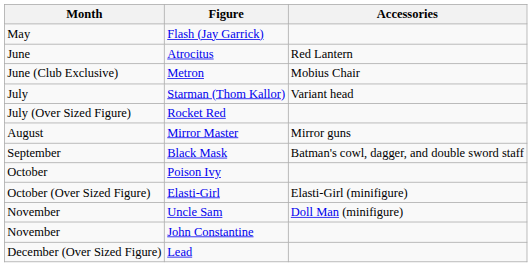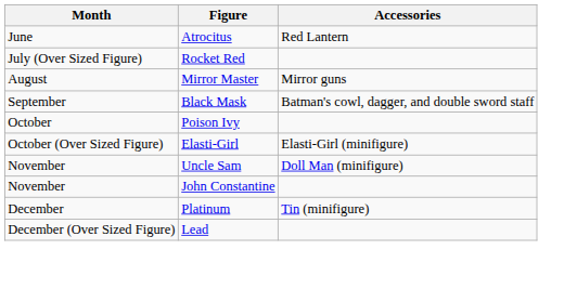 <table class="wikitable">
 <tr>
 <th>Month</th>
 <th>Figure</th>
 <th>Accessories</th>
 </tr>
 <tr>
-<td>May</td>
-<td><a href='#'>Flash (Jay Garrick)</a></td>
-<td></td>
-</tr>
-<tr>
 <td>June</td>
 <td><a href='#'>Atrocitus</a></td>
 <td>Red Lantern</td>
-</tr>
-<tr>
-<td>June (Club Exclusive)</td>
-<td><a href='#'>Metron</a></td>
-<td>Mobius Chair</td>
-</tr>
-<tr>
-<td>July</td>
-<td><a href='#'>Starman (Thom Kallor)</a></td>
-<td>Variant head</td>
 </tr>
 <tr>
 <td>July (Over Sized Figure)</td>
 <td><a href='#'>Rocket Red</a></td>
 <td></td>
 </tr>
 <tr>
 <td>August</td>
 <td><a href='#'>Mirror Master</a></td>
 <td>Mirror guns</td>
 </tr>
 <tr>
 <td>September</td>
 <td><a href='#'>Black Mask</a></td>
 <td>Batman's cowl, dagger, and double sword staff</td>
 </tr>
 <tr>
 <td>October</td>
 <td><a href='#'>Poison Ivy</a></td>
 <td></td>
 </tr>
 <tr>
 <td>October (Over Sized Figure)</td>
 <td><a href='#'>Elasti-Girl</a></td>
 <td>Elasti-Girl (minifigure)</td>
 </tr>
 <tr>
 <td>November</td>
 <td><a href='#'>Uncle Sam</a></td>
 <td><a href='#'>Doll Man</a> (minifigure)</td>
 </tr>
 <tr>
 <td>November</td>
 <td><a href='#'>John Constantine</a></td>
 <td></td>
 </tr>
 <tr>
+<td>December</td>
+<td><a href='#'>Platinum</a></td>
+<td><a href='#'>Tin</a> (minifigure)</td>
+</tr>
+<tr>
 <td>December (Over Sized Figure)</td>
 <td><a href='#'>Lead</a></td>
 <td></td>
 </tr>
 </table>
